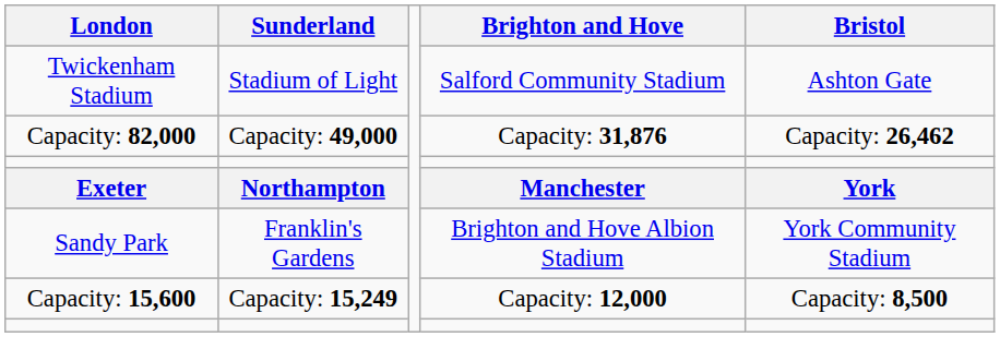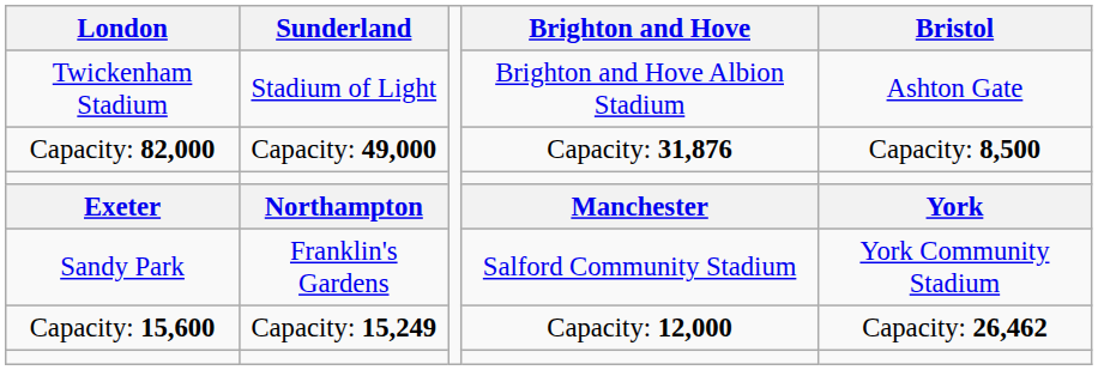 <table class="wikitable" style="font-size:95%;">
 <tr>
 <th><a href='#'>London</a></th>
 <th><a href='#'>Sunderland</a></th>
 <td rowspan="8"></td>
 <th><a href='#'>Brighton and Hove</a></th>
 <th><a href='#'>Bristol</a></th>
 </tr>
 <tr>
 <td style="text-align:center;"><a href='#'>Twickenham Stadium</a></td>
 <td style="text-align:center;"><a href='#'>Stadium of Light</a></td>
-<td style="text-align:center;"><div><a href='#'>Salford Community Stadium</a></div></td>
+<td style="text-align:center;"><div><a href='#'>Brighton and Hove Albion Stadium</a></div></td>
 <td style="text-align:center;"><a href='#'>Ashton Gate</a></td>
 </tr>
 <tr>
 <td style="text-align:center;">Capacity: <strong>82,000</strong></td>
 <td style="text-align:center;">Capacity: <strong>49,000</strong></td>
 <td style="text-align:center;">Capacity: <strong>31,876</strong></td>
-<td style="text-align:center;">Capacity: <strong>26,462</strong></td>
+<td style="text-align:center;">Capacity: <strong>8,500</strong></td>
 </tr>
 <tr>
 <td style="text-align:center;"></td>
 <td style="text-align:center;"></td>
 <td style="text-align:center;"></td>
 <td style="text-align:center;"></td>
 </tr>
 <tr>
 <th><a href='#'>Exeter</a></th>
 <th><a href='#'>Northampton</a></th>
 <th><a href='#'>Manchester</a></th>
 <th><a href='#'>York</a></th>
 </tr>
 <tr>
 <td style="text-align:center;"><a href='#'>Sandy Park</a></td>
 <td style="text-align:center;"><a href='#'>Franklin's Gardens</a></td>
-<td style="text-align:center;"><div><a href='#'>Brighton and Hove Albion Stadium</a></div></td>
+<td style="text-align:center;"><div><a href='#'>Salford Community Stadium</a></div></td>
 <td style="text-align:center;"><a href='#'>York Community Stadium</a></td>
 </tr>
 <tr>
 <td style="text-align:center;">Capacity: <strong>15,600</strong></td>
 <td style="text-align:center;">Capacity: <strong>15,249</strong></td>
 <td style="text-align:center;">Capacity: <strong>12,000</strong></td>
-<td style="text-align:center;">Capacity: <strong>8,500</strong></td>
+<td style="text-align:center;">Capacity: <strong>26,462</strong></td>
 </tr>
 <tr>
 <td style="text-align:center;"></td>
 <td style="text-align:center;"></td>
 <td style="text-align:center;"></td>
 <td style="text-align:center;"></td>
 </tr>
 </table>
